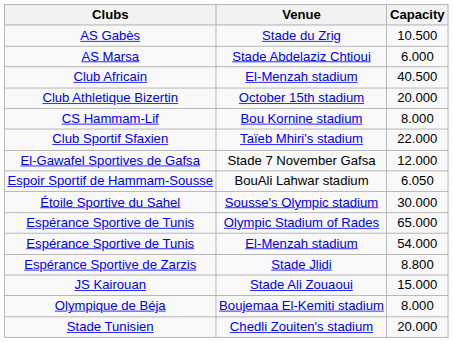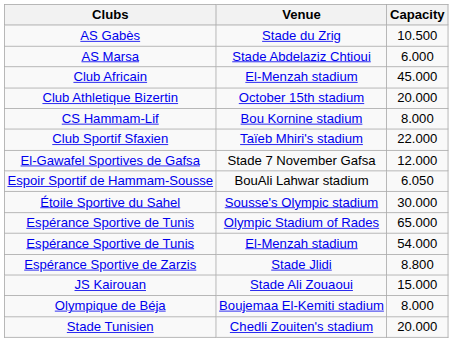 <table style="text-align:left" class="wikitable">
 <tr align="center" bgcolor="#CCCCCC">
 <th>Clubs</th>
 <th>Venue</th>
 <th>Capacity</th>
 </tr>
 <tr align="center">
 <td><a href='#'>AS Gabès</a></td>
 <td><a href='#'>Stade du Zrig</a></td>
 <td>10.500</td>
 </tr>
 <tr align="center">
 <td><a href='#'>AS Marsa</a></td>
 <td><a href='#'>Stade Abdelaziz Chtioui</a></td>
 <td>6.000</td>
 </tr>
 <tr align="center">
 <td><a href='#'>Club Africain</a></td>
 <td><a href='#'>El-Menzah stadium</a></td>
-<td>40.500</td>
+<td>45.000</td>
 </tr>
 <tr align="center">
 <td><a href='#'>Club Athletique Bizertin</a></td>
 <td><a href='#'>October 15th stadium</a></td>
 <td>20.000</td>
 </tr>
 <tr align="center">
 <td><a href='#'>CS Hammam-Lif</a></td>
 <td><a href='#'>Bou Kornine stadium</a></td>
 <td>8.000</td>
 </tr>
 <tr align="center">
 <td><a href='#'>Club Sportif Sfaxien</a></td>
 <td><a href='#'>Taïeb Mhiri's stadium</a></td>
 <td>22.000</td>
 </tr>
 <tr align="center">
 <td><a href='#'>El-Gawafel Sportives de Gafsa</a></td>
 <td>Stade 7 November Gafsa</td>
 <td>12.000</td>
 </tr>
 <tr align="center">
 <td><a href='#'>Espoir Sportif de Hammam-Sousse</a></td>
 <td>BouAli Lahwar stadium</td>
 <td>6.050</td>
 </tr>
 <tr align="center">
 <td><a href='#'>Étoile Sportive du Sahel</a></td>
 <td><a href='#'>Sousse's Olympic stadium</a></td>
 <td>30.000</td>
 </tr>
 <tr align="center">
 <td><a href='#'>Espérance Sportive de Tunis</a></td>
 <td><a href='#'>Olympic Stadium of Rades</a></td>
 <td>65.000</td>
 </tr>
 <tr align="center">
 <td><a href='#'>Espérance Sportive de Tunis</a></td>
 <td><a href='#'>El-Menzah stadium</a></td>
 <td>54.000</td>
 </tr>
 <tr align="center">
 <td><a href='#'>Espérance Sportive de Zarzis</a></td>
 <td><a href='#'>Stade Jlidi</a></td>
 <td>8.800</td>
 </tr>
 <tr align="center">
 <td><a href='#'>JS Kairouan</a></td>
 <td><a href='#'>Stade Ali Zouaoui</a></td>
 <td>15.000</td>
 </tr>
 <tr align="center">
 <td><a href='#'>Olympique de Béja</a></td>
 <td><a href='#'>Boujemaa El-Kemiti stadium</a></td>
 <td>8.000</td>
 </tr>
 <tr align="center">
 <td><a href='#'>Stade Tunisien</a></td>
 <td><a href='#'>Chedli Zouiten's stadium</a></td>
 <td>20.000</td>
 </tr>
 </table>
